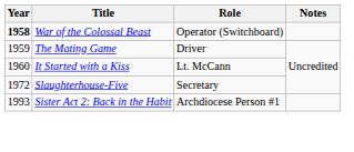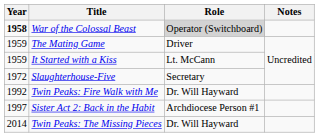 <table class="wikitable sortable">
 <tr>
 <th>Year</th>
 <th>Title</th>
 <th>Role</th>
 <th>Notes</th>
 </tr>
 <tr>
 <td><strong>1958</strong></td>
 <td><em><a href='#'>War of the Colossal Beast</a></em></td>
-<td>Operator (Switchboard)</td>
+<td style="background: lightgrey;">Operator (Switchboard)</td>
 <td></td>
 </tr>
 <tr>
 <td>1959</td>
 <td><a href='#'><em>The Mating Game</em></a></td>
 <td>Driver</td>
 <td rowspan="3">Uncredited</td>
 </tr>
 <tr>
-<td>1960</td>
+<td>1959</td>
 <td><a href='#'><em>It Started with a Kiss</em></a></td>
 <td>Lt. McCann</td>
 </tr>
 <tr>
 <td>1972</td>
 <td><a href='#'><em>Slaughterhouse-Five</em></a></td>
 <td>Secretary</td>
 </tr>
 <tr>
-<td>1993</td>
+<td>1992</td>
+<td><em><a href='#'>Twin Peaks: Fire Walk with Me</a></em></td>
+<td>Dr. Will Hayward</td>
+<td></td>
+</tr>
+<tr>
+<td>1997</td>
 <td><em><a href='#'>Sister Act 2: Back in the Habit</a></em></td>
 <td>Archdiocese Person #1</td>
 <td></td>
 </tr>
+<tr>
+<td>2014</td>
+<td><em><a href='#'>Twin Peaks: The Missing Pieces</a></em></td>
+<td>Dr. Will Hayward</td>
+<td></td>
+</tr>
 </table>
